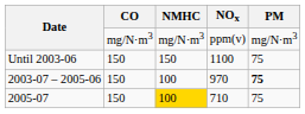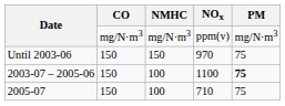 <table class="wikitable">
 <tr>
 <th rowspan="2">Date</th>
 <th>CO</th>
 <th>NMHC</th>
 <th>NO<sub>x</sub></th>
 <th>PM</th>
 </tr>
 <tr align="center">
 <td>mg/N⋅m<sup>3</sup></td>
 <td>mg/N⋅m<sup>3</sup></td>
 <td>ppm(v)</td>
 <td>mg/N⋅m<sup>3</sup></td>
 </tr>
 <tr>
 <td>Until 2003-06</td>
 <td>150</td>
 <td>150</td>
-<td>1100</td>
+<td>970</td>
 <td>75</td>
 </tr>
 <tr>
 <td>2003-07 – 2005-06</td>
 <td>150</td>
 <td>100</td>
-<td>970</td>
+<td>1100</td>
 <td><strong>75</strong></td>
 </tr>
 <tr>
 <td>2005-07</td>
 <td>150</td>
-<td style="background: gold;">100</td>
+<td>100</td>
 <td>710</td>
 <td>75</td>
 </tr>
 </table>
